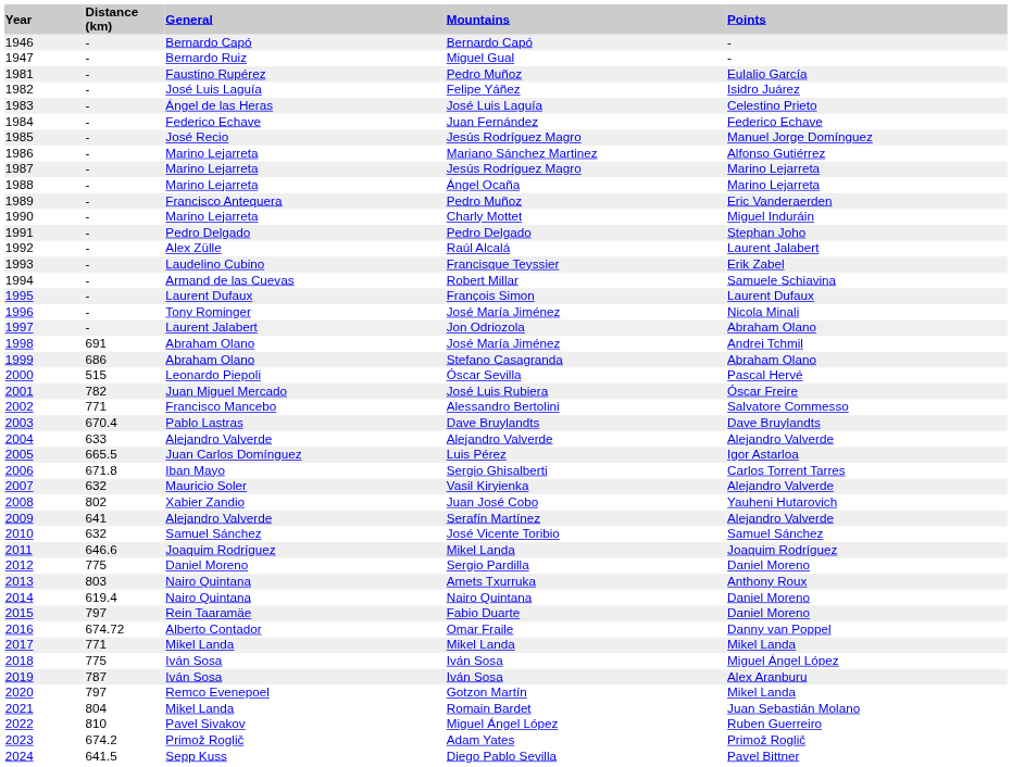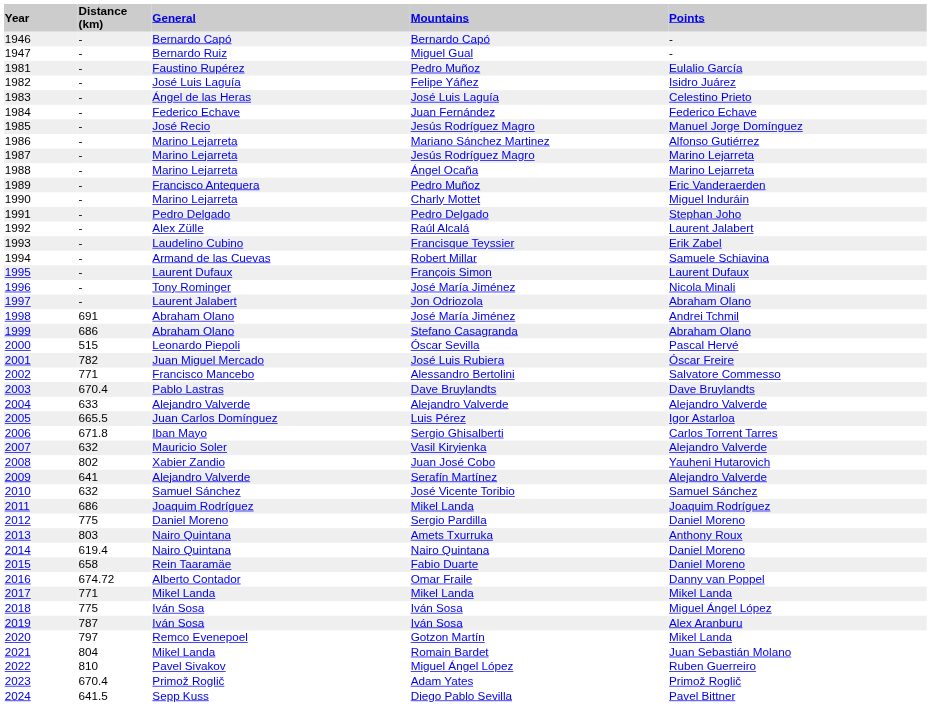 <table width="100%" style="border-collapse: collapse">
 <tr>
 <td bgcolor="#CCCCCC" align="left" width="8%"><strong>Year</strong></td>
 <td bgcolor="#CCCCCC" align="left" width="8%"><strong>Distance (km)</strong></td>
 <td bgcolor="#CCCCCC" align="left" width="28%"><strong><a href='#'>General</a></strong></td>
 <td bgcolor="#CCCCCC" align="left" width="28%"><strong><a href='#'>Mountains</a></strong></td>
 <td bgcolor="#CCCCCC" align="left" width="28%"><strong><a href='#'>Points</a></strong></td>
 </tr>
 <tr bgcolor="#EFEFEF">
 <td align="left">1946</td>
 <td align="left">-</td>
 <td align="left"> <a href='#'>Bernardo Capó</a></td>
 <td align="left"> <a href='#'>Bernardo Capó</a></td>
 <td align="left">-</td>
 </tr>
 <tr>
 <td align="left">1947</td>
 <td align="left">-</td>
 <td align="left"> <a href='#'>Bernardo Ruiz</a></td>
 <td align="left"> <a href='#'>Miguel Gual</a></td>
 <td align="left">-</td>
 </tr>
 <tr bgcolor="#EFEFEF">
 <td align="left">1981</td>
 <td align="left">-</td>
 <td align="left"> <a href='#'>Faustino Rupérez</a></td>
 <td align="left"> <a href='#'>Pedro Muñoz</a></td>
 <td align="left"> <a href='#'>Eulalio García</a></td>
 </tr>
 <tr>
 <td align="left">1982</td>
 <td align="left">-</td>
 <td align="left"> <a href='#'>José Luis Laguía</a></td>
 <td align="left"> <a href='#'>Felipe Yáñez</a></td>
 <td align="left"> <a href='#'>Isidro Juárez</a></td>
 </tr>
 <tr bgcolor="#EFEFEF">
 <td align="left">1983</td>
 <td align="left">-</td>
 <td align="left"> <a href='#'>Ángel de las Heras</a></td>
 <td align="left"> <a href='#'>José Luis Laguía</a></td>
 <td align="left"> <a href='#'>Celestino Prieto</a></td>
 </tr>
 <tr>
 <td align="left">1984</td>
 <td align="left">-</td>
 <td align="left"> <a href='#'>Federico Echave</a></td>
 <td align="left"> <a href='#'>Juan Fernández</a></td>
 <td align="left"> <a href='#'>Federico Echave</a></td>
 </tr>
 <tr bgcolor="#EFEFEF">
 <td align="left">1985</td>
 <td align="left">-</td>
 <td align="left"> <a href='#'>José Recio</a></td>
 <td align="left"> <a href='#'>Jesús Rodríguez Magro</a></td>
 <td align="left"> <a href='#'>Manuel Jorge Domínguez</a></td>
 </tr>
 <tr>
 <td align="left">1986</td>
 <td align="left">-</td>
 <td align="left"> <a href='#'>Marino Lejarreta</a></td>
 <td align="left"> <a href='#'>Mariano Sánchez Martinez</a></td>
 <td align="left"> <a href='#'>Alfonso Gutiérrez</a></td>
 </tr>
 <tr bgcolor="#EFEFEF">
 <td align="left">1987</td>
 <td align="left">-</td>
 <td align="left"> <a href='#'>Marino Lejarreta</a></td>
 <td align="left"> <a href='#'>Jesús Rodríguez Magro</a></td>
 <td align="left"> <a href='#'>Marino Lejarreta</a></td>
 </tr>
 <tr>
 <td align="left">1988</td>
 <td align="left">-</td>
 <td align="left"> <a href='#'>Marino Lejarreta</a></td>
 <td align="left"> <a href='#'>Ángel Ocaña</a></td>
 <td align="left"> <a href='#'>Marino Lejarreta</a></td>
 </tr>
 <tr bgcolor="#EFEFEF">
 <td align="left">1989</td>
 <td align="left">-</td>
 <td align="left"> <a href='#'>Francisco Antequera</a></td>
 <td align="left"> <a href='#'>Pedro Muñoz</a></td>
 <td align="left"> <a href='#'>Eric Vanderaerden</a></td>
 </tr>
 <tr>
 <td align="left">1990</td>
 <td align="left">-</td>
 <td align="left"> <a href='#'>Marino Lejarreta</a></td>
 <td align="left"> <a href='#'>Charly Mottet</a></td>
 <td align="left"> <a href='#'>Miguel Induráin</a></td>
 </tr>
 <tr bgcolor="#EFEFEF">
 <td align="left">1991</td>
 <td align="left">-</td>
 <td align="left"> <a href='#'>Pedro Delgado</a></td>
 <td align="left"> <a href='#'>Pedro Delgado</a></td>
 <td align="left"> <a href='#'>Stephan Joho</a></td>
 </tr>
 <tr>
 <td align="left">1992</td>
 <td align="left">-</td>
 <td align="left"> <a href='#'>Alex Zülle</a></td>
 <td align="left"> <a href='#'>Raúl Alcalá</a></td>
 <td align="left"> <a href='#'>Laurent Jalabert</a></td>
 </tr>
 <tr bgcolor="#EFEFEF">
 <td align="left">1993</td>
 <td align="left">-</td>
 <td align="left"> <a href='#'>Laudelino Cubino</a></td>
 <td align="left"> <a href='#'>Francisque Teyssier</a></td>
 <td align="left"> <a href='#'>Erik Zabel</a></td>
 </tr>
 <tr>
 <td align="left">1994</td>
 <td align="left">-</td>
 <td align="left"> <a href='#'>Armand de las Cuevas</a></td>
 <td align="left"> <a href='#'>Robert Millar</a></td>
 <td align="left"> <a href='#'>Samuele Schiavina</a></td>
 </tr>
 <tr bgcolor="#EFEFEF">
 <td align="left"><a href='#'>1995</a></td>
 <td align="left">-</td>
 <td align="left"> <a href='#'>Laurent Dufaux</a></td>
 <td align="left"> <a href='#'>François Simon</a></td>
 <td align="left"> <a href='#'>Laurent Dufaux</a></td>
 </tr>
 <tr>
 <td align="left"><a href='#'>1996</a></td>
 <td align="left">-</td>
 <td align="left"> <a href='#'>Tony Rominger</a></td>
 <td align="left"> <a href='#'>José María Jiménez</a></td>
 <td align="left"> <a href='#'>Nicola Minali</a></td>
 </tr>
 <tr bgcolor="#EFEFEF">
 <td align="left"><a href='#'>1997</a></td>
 <td align="left">-</td>
 <td align="left"> <a href='#'>Laurent Jalabert</a></td>
 <td align="left"> <a href='#'>Jon Odriozola</a></td>
 <td align="left"> <a href='#'>Abraham Olano</a></td>
 </tr>
 <tr>
 <td align="left"><a href='#'>1998</a></td>
 <td align="left">691</td>
 <td align="left"> <a href='#'>Abraham Olano</a></td>
 <td align="left"> <a href='#'>José María Jiménez</a></td>
 <td align="left"> <a href='#'>Andrei Tchmil</a></td>
 </tr>
 <tr bgcolor="#EFEFEF">
 <td align="left"><a href='#'>1999</a></td>
 <td align="left">686</td>
 <td align="left"> <a href='#'>Abraham Olano</a></td>
 <td align="left"> <a href='#'>Stefano Casagranda</a></td>
 <td align="left"> <a href='#'>Abraham Olano</a></td>
 </tr>
 <tr>
 <td align="left"><a href='#'>2000</a></td>
 <td align="left">515</td>
 <td align="left"> <a href='#'>Leonardo Piepoli</a></td>
 <td align="left"> <a href='#'>Óscar Sevilla</a></td>
 <td align="left"> <a href='#'>Pascal Hervé</a></td>
 </tr>
 <tr bgcolor="#EFEFEF">
 <td align="left"><a href='#'>2001</a></td>
 <td align="left">782</td>
 <td align="left"> <a href='#'>Juan Miguel Mercado</a></td>
 <td align="left"> <a href='#'>José Luis Rubiera</a></td>
 <td align="left"> <a href='#'>Óscar Freire</a></td>
 </tr>
 <tr>
 <td align="left"><a href='#'>2002</a></td>
 <td align="left">771</td>
 <td align="left"> <a href='#'>Francisco Mancebo</a></td>
 <td align="left"> <a href='#'>Alessandro Bertolini</a></td>
 <td align="left"> <a href='#'>Salvatore Commesso</a></td>
 </tr>
 <tr bgcolor="#EFEFEF">
 <td align="left"><a href='#'>2003</a></td>
 <td align="left">670.4</td>
 <td align="left"> <a href='#'>Pablo Lastras</a></td>
 <td align="left"> <a href='#'>Dave Bruylandts</a></td>
 <td align="left"> <a href='#'>Dave Bruylandts</a></td>
 </tr>
 <tr>
 <td align="left"><a href='#'>2004</a></td>
 <td align="left">633</td>
 <td align="left"> <a href='#'>Alejandro Valverde</a></td>
 <td align="left"> <a href='#'>Alejandro Valverde</a></td>
 <td align="left"> <a href='#'>Alejandro Valverde</a></td>
 </tr>
 <tr bgcolor="#EFEFEF">
 <td align="left"><a href='#'>2005</a></td>
 <td align="left">665.5</td>
 <td align="left"> <a href='#'>Juan Carlos Domínguez</a></td>
 <td align="left"> <a href='#'>Luis Pérez</a></td>
 <td align="left"> <a href='#'>Igor Astarloa</a></td>
 </tr>
 <tr>
 <td align="left"><a href='#'>2006</a></td>
 <td align="left">671.8</td>
 <td align="left"> <a href='#'>Iban Mayo</a></td>
 <td align="left"> <a href='#'>Sergio Ghisalberti</a></td>
 <td align="left"> <a href='#'>Carlos Torrent Tarres</a></td>
 </tr>
 <tr bgcolor="#EFEFEF">
 <td align="left"><a href='#'>2007</a></td>
 <td align="left">632</td>
 <td align="left"> <a href='#'>Mauricio Soler</a></td>
 <td align="left"> <a href='#'>Vasil Kiryienka</a></td>
 <td align="left"> <a href='#'>Alejandro Valverde</a></td>
 </tr>
 <tr>
 <td align="left"><a href='#'>2008</a></td>
 <td align="left">802</td>
 <td align="left"> <a href='#'>Xabier Zandio</a></td>
 <td align="left"> <a href='#'>Juan José Cobo</a></td>
 <td align="left"> <a href='#'>Yauheni Hutarovich</a></td>
 </tr>
 <tr bgcolor="#EFEFEF">
 <td align="left"><a href='#'>2009</a></td>
 <td align="left">641</td>
 <td align="left"> <a href='#'>Alejandro Valverde</a></td>
 <td align="left"> <a href='#'>Serafín Martínez</a></td>
 <td align="left"> <a href='#'>Alejandro Valverde</a></td>
 </tr>
 <tr>
 <td align="left"><a href='#'>2010</a></td>
 <td align="left">632</td>
 <td align="left"> <a href='#'>Samuel Sánchez</a></td>
 <td align="left"> <a href='#'>José Vicente Toribio</a></td>
 <td align="left"> <a href='#'>Samuel Sánchez</a></td>
 </tr>
 <tr bgcolor="#EFEFEF">
 <td align="left"><a href='#'>2011</a></td>
-<td align="left">646.6</td>
+<td align="left">686</td>
 <td align="left"> <a href='#'>Joaquim Rodríguez</a></td>
 <td align="left"> <a href='#'>Mikel Landa</a></td>
 <td align="left"> <a href='#'>Joaquim Rodríguez</a></td>
 </tr>
 <tr>
 <td align="left"><a href='#'>2012</a></td>
 <td align="left">775</td>
 <td align="left"> <a href='#'>Daniel Moreno</a></td>
 <td align="left"> <a href='#'>Sergio Pardilla</a></td>
 <td align="left"> <a href='#'>Daniel Moreno</a></td>
 </tr>
 <tr bgcolor="#EFEFEF">
 <td align="left"><a href='#'>2013</a></td>
 <td align="left">803</td>
 <td align="left"> <a href='#'>Nairo Quintana</a></td>
 <td align="left"> <a href='#'>Amets Txurruka</a></td>
 <td align="left"> <a href='#'>Anthony Roux</a></td>
 </tr>
 <tr>
 <td align="left"><a href='#'>2014</a></td>
 <td align="left">619.4</td>
 <td align="left"> <a href='#'>Nairo Quintana</a></td>
 <td align="left"> <a href='#'>Nairo Quintana</a></td>
 <td align="left"> <a href='#'>Daniel Moreno</a></td>
 </tr>
 <tr bgcolor="#EFEFEF">
 <td align="left"><a href='#'>2015</a></td>
-<td align="left">797</td>
+<td align="left">658</td>
 <td align="left"> <a href='#'>Rein Taaramäe</a></td>
 <td align="left"> <a href='#'>Fabio Duarte</a></td>
 <td align="left"> <a href='#'>Daniel Moreno</a></td>
 </tr>
 <tr>
 <td align="left"><a href='#'>2016</a></td>
 <td align="left">674.72</td>
 <td align="left"> <a href='#'>Alberto Contador</a></td>
 <td align="left"> <a href='#'>Omar Fraile</a></td>
 <td align="left"> <a href='#'>Danny van Poppel</a></td>
 </tr>
 <tr bgcolor="#EFEFEF">
 <td align="left"><a href='#'>2017</a></td>
 <td align="left">771</td>
 <td align="left"> <a href='#'>Mikel Landa</a></td>
 <td align="left"> <a href='#'>Mikel Landa</a></td>
 <td align="left"> <a href='#'>Mikel Landa</a></td>
 </tr>
 <tr>
 <td align="left"><a href='#'>2018</a></td>
 <td align="left">775</td>
 <td align="left"> <a href='#'>Iván Sosa</a></td>
 <td align="left"> <a href='#'>Iván Sosa</a></td>
 <td align="left"> <a href='#'>Miguel Ángel López</a></td>
 </tr>
 <tr bgcolor="#EFEFEF">
 <td align="left"><a href='#'>2019</a></td>
 <td align="left">787</td>
 <td align="left"> <a href='#'>Iván Sosa</a></td>
 <td align="left"> <a href='#'>Iván Sosa</a></td>
 <td align="left"> <a href='#'>Alex Aranburu</a></td>
 </tr>
 <tr>
 <td align="left"><a href='#'>2020</a></td>
 <td align="left">797</td>
 <td align="left"> <a href='#'>Remco Evenepoel</a></td>
 <td align="left"> <a href='#'>Gotzon Martín</a></td>
 <td align="left"> <a href='#'>Mikel Landa</a></td>
 </tr>
 <tr>
 <td align="left"><a href='#'>2021</a></td>
 <td align="left">804</td>
 <td align="left"> <a href='#'>Mikel Landa</a></td>
 <td align="left"> <a href='#'>Romain Bardet</a></td>
 <td align="left"> <a href='#'>Juan Sebastián Molano</a></td>
 </tr>
 <tr>
 <td align="left"><a href='#'>2022</a></td>
 <td align="left">810</td>
 <td align="left"> <a href='#'>Pavel Sivakov</a></td>
 <td align="left"> <a href='#'>Miguel Ángel López</a></td>
 <td align="left"> <a href='#'>Ruben Guerreiro</a></td>
 </tr>
 <tr>
 <td align="left"><a href='#'>2023</a></td>
-<td align="left">674.2</td>
+<td align="left">670.4</td>
 <td align="left"> <a href='#'>Primož Roglič</a></td>
 <td align="left"> <a href='#'>Adam Yates</a></td>
 <td align="left"> <a href='#'>Primož Roglič</a></td>
 </tr>
 <tr>
 <td align="left"><a href='#'>2024</a></td>
 <td align="left">641.5</td>
 <td align="left"> <a href='#'>Sepp Kuss</a></td>
 <td align="left"> <a href='#'>Diego Pablo Sevilla</a></td>
 <td align="left"> <a href='#'>Pavel Bittner</a></td>
 </tr>
 </table>
